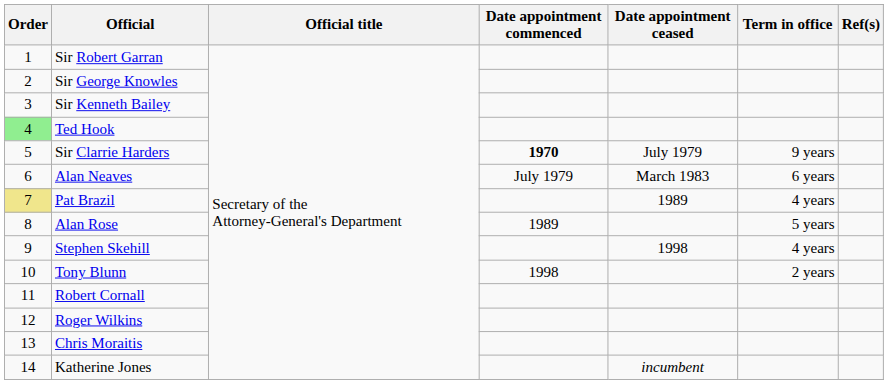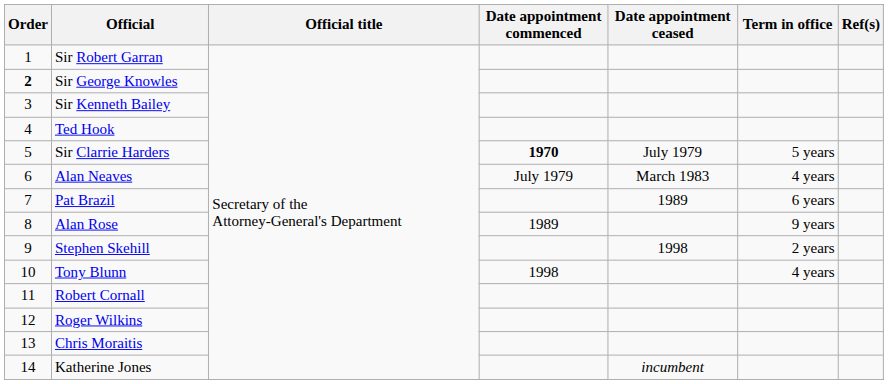 <table class="wikitable sortable">
 <tr>
 <th width=30>Order</th>
 <th width=160>Official</th>
 <th width=280>Official title</th>
 <th width=130>Date appointment<br>commenced</th>
 <th width=130>Date appointment<br>ceased</th>
 <th width=100>Term in office</th>
 <th>Ref(s)</th>
 </tr>
 <tr>
 <td align=center>1</td>
 <td>Sir <a href='#'>Robert Garran</a></td>
 <td rowspan="14">Secretary of the<br>Attorney‑General's Department</td>
 <td align=center></td>
 <td align=center></td>
 <td align=right></td>
 <td></td>
 </tr>
 <tr>
-<td align=center>2</td>
+<td align=center><strong>2</strong></td>
 <td>Sir <a href='#'>George Knowles</a></td>
 <td align=center></td>
 <td align=center></td>
 <td align=right></td>
 <td></td>
 </tr>
 <tr>
 <td align=center>3</td>
 <td>Sir <a href='#'>Kenneth Bailey</a></td>
 <td align=center></td>
 <td align=center></td>
 <td align=right></td>
 <td></td>
 </tr>
 <tr>
-<td align=center style="background: lightgreen;">4</td>
+<td align=center>4</td>
 <td><a href='#'>Ted Hook</a></td>
 <td align=center></td>
 <td align=center></td>
 <td align=right></td>
 <td></td>
 </tr>
 <tr>
 <td align=center>5</td>
 <td>Sir <a href='#'>Clarrie Harders</a> </td>
 <td align=center><strong>1970</strong></td>
 <td align=center>July 1979</td>
-<td align=right>9 years</td>
+<td align=right>5 years</td>
 <td></td>
 </tr>
 <tr>
 <td align=center>6</td>
 <td><a href='#'>Alan Neaves</a></td>
 <td align=center>July 1979</td>
 <td align=center>March 1983</td>
-<td align=right>6 years</td>
+<td align=right>4 years</td>
 <td></td>
 </tr>
 <tr>
-<td align=center style="background: khaki;">7</td>
+<td align=center>7</td>
 <td><a href='#'>Pat Brazil</a> </td>
 <td align=center></td>
 <td align=center>1989</td>
-<td align=right>4 years</td>
+<td align=right>6 years</td>
 <td></td>
 </tr>
 <tr>
 <td align=center>8</td>
 <td><a href='#'>Alan Rose</a> </td>
 <td align=center>1989</td>
 <td align=center></td>
-<td align=right>5 years</td>
+<td align=right>9 years</td>
 <td></td>
 </tr>
 <tr>
 <td align=center>9</td>
 <td><a href='#'>Stephen Skehill</a></td>
 <td align=center></td>
 <td align=center>1998</td>
-<td align=right>4 years</td>
+<td align=right>2 years</td>
 <td></td>
 </tr>
 <tr>
 <td align=center>10</td>
 <td><a href='#'>Tony Blunn</a> </td>
 <td align=center>1998</td>
 <td align=center></td>
-<td align=right>2 years</td>
+<td align=right>4 years</td>
 <td></td>
 </tr>
 <tr>
 <td align=center>11</td>
 <td><a href='#'>Robert Cornall</a> </td>
 <td align=center></td>
 <td align=center></td>
 <td align=right></td>
 <td></td>
 </tr>
 <tr>
 <td align=center>12</td>
 <td><a href='#'>Roger Wilkins</a> </td>
 <td align=center></td>
 <td align=center></td>
 <td align=right></td>
 <td></td>
 </tr>
 <tr>
 <td align=center>13</td>
 <td><a href='#'>Chris Moraitis</a> </td>
 <td align=center></td>
 <td align=center></td>
 <td align="right"></td>
 <td></td>
 </tr>
 <tr>
 <td align=center>14</td>
 <td>Katherine Jones </td>
 <td align=center></td>
 <td align=center><em>incumbent</em></td>
 <td align=right></td>
 <td></td>
 </tr>
 </table>
